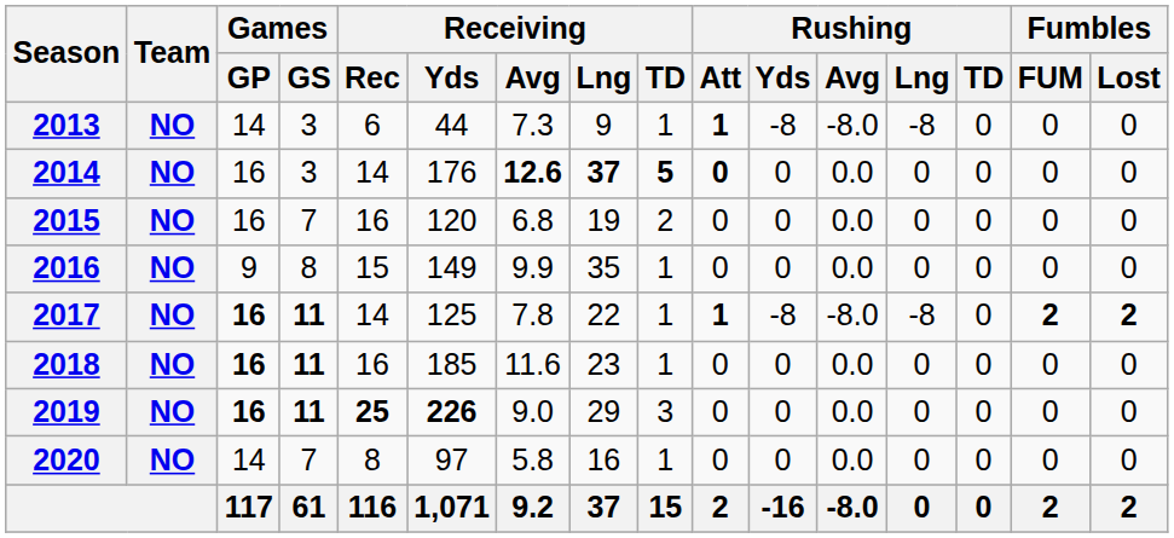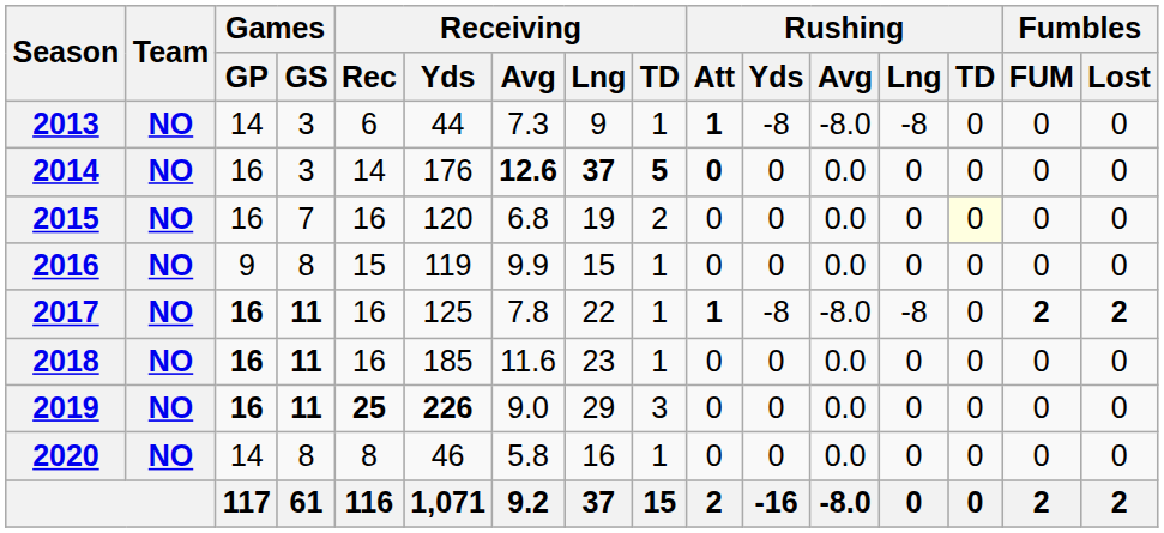 <table class=wikitable style="text-align:center;">
 <tr>
 <th rowspan=2>Season</th>
 <th rowspan=2>Team</th>
 <th colspan=2>Games</th>
 <th colspan=5>Receiving</th>
 <th colspan=5>Rushing</th>
 <th colspan=2>Fumbles</th>
 </tr>
 <tr>
 <th>GP</th>
 <th>GS</th>
 <th>Rec</th>
 <th>Yds</th>
 <th>Avg</th>
 <th>Lng</th>
 <th>TD</th>
 <th>Att</th>
 <th>Yds</th>
 <th>Avg</th>
 <th>Lng</th>
 <th>TD</th>
 <th>FUM</th>
 <th>Lost</th>
 </tr>
 <tr>
 <th><a href='#'>2013</a></th>
 <th><a href='#'>NO</a></th>
 <td>14</td>
 <td>3</td>
 <td>6</td>
 <td>44</td>
 <td>7.3</td>
 <td>9</td>
 <td>1</td>
 <td><strong>1</strong></td>
 <td>-8</td>
 <td>-8.0</td>
 <td>-8</td>
 <td>0</td>
 <td>0</td>
 <td>0</td>
 </tr>
 <tr>
 <th><a href='#'>2014</a></th>
 <th><a href='#'>NO</a></th>
 <td>16</td>
 <td>3</td>
 <td>14</td>
 <td>176</td>
 <td><strong>12.6</strong></td>
 <td><strong>37</strong></td>
 <td><strong>5</strong></td>
 <td><strong>0</strong></td>
 <td>0</td>
 <td>0.0</td>
 <td>0</td>
 <td>0</td>
 <td>0</td>
 <td>0</td>
 </tr>
 <tr>
 <th><a href='#'>2015</a></th>
 <th><a href='#'>NO</a></th>
 <td>16</td>
 <td>7</td>
 <td>16</td>
 <td>120</td>
 <td>6.8</td>
 <td>19</td>
 <td>2</td>
 <td>0</td>
 <td>0</td>
 <td>0.0</td>
 <td>0</td>
-<td>0</td>
+<td style="background: lightyellow;">0</td>
 <td>0</td>
 <td>0</td>
 </tr>
 <tr>
 <th><a href='#'>2016</a></th>
 <th><a href='#'>NO</a></th>
 <td>9</td>
 <td>8</td>
 <td>15</td>
-<td>149</td>
+<td>119</td>
 <td>9.9</td>
-<td>35</td>
+<td>15</td>
 <td>1</td>
 <td>0</td>
 <td>0</td>
 <td>0.0</td>
 <td>0</td>
 <td>0</td>
 <td>0</td>
 <td>0</td>
 </tr>
 <tr>
 <th><a href='#'>2017</a></th>
 <th><a href='#'>NO</a></th>
 <td><strong>16</strong></td>
 <td><strong>11</strong></td>
-<td>14</td>
+<td>16</td>
 <td>125</td>
 <td>7.8</td>
 <td>22</td>
 <td>1</td>
 <td><strong>1</strong></td>
 <td>-8</td>
 <td>-8.0</td>
 <td>-8</td>
 <td>0</td>
 <td><strong>2</strong></td>
 <td><strong>2</strong></td>
 </tr>
 <tr>
 <th><a href='#'>2018</a></th>
 <th><a href='#'>NO</a></th>
 <td><strong>16</strong></td>
 <td><strong>11</strong></td>
 <td>16</td>
 <td>185</td>
 <td>11.6</td>
 <td>23</td>
 <td>1</td>
 <td>0</td>
 <td>0</td>
 <td>0.0</td>
 <td>0</td>
 <td>0</td>
 <td>0</td>
 <td>0</td>
 </tr>
 <tr>
 <th><a href='#'>2019</a></th>
 <th><a href='#'>NO</a></th>
 <td><strong>16</strong></td>
 <td><strong>11</strong></td>
 <td><strong>25</strong></td>
 <td><strong>226</strong></td>
 <td>9.0</td>
 <td>29</td>
 <td>3</td>
 <td>0</td>
 <td>0</td>
 <td>0.0</td>
 <td>0</td>
 <td>0</td>
 <td>0</td>
 <td>0</td>
 </tr>
 <tr>
 <th><a href='#'>2020</a></th>
 <th><a href='#'>NO</a></th>
 <td>14</td>
-<td>7</td>
 <td>8</td>
-<td>97</td>
+<td>8</td>
+<td>46</td>
 <td>5.8</td>
 <td>16</td>
 <td>1</td>
 <td>0</td>
 <td>0</td>
 <td>0.0</td>
 <td>0</td>
 <td>0</td>
 <td>0</td>
 <td>0</td>
 </tr>
 <tr>
 <th colspan="2"></th>
 <th>117</th>
 <th>61</th>
 <th>116</th>
 <th>1,071</th>
 <th>9.2</th>
 <th>37</th>
 <th>15</th>
 <th>2</th>
 <th>-16</th>
 <th>-8.0</th>
 <th>0</th>
 <th>0</th>
 <th>2</th>
 <th>2</th>
 </tr>
 </table>
